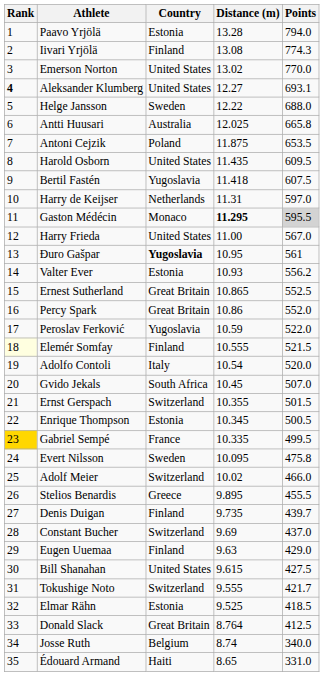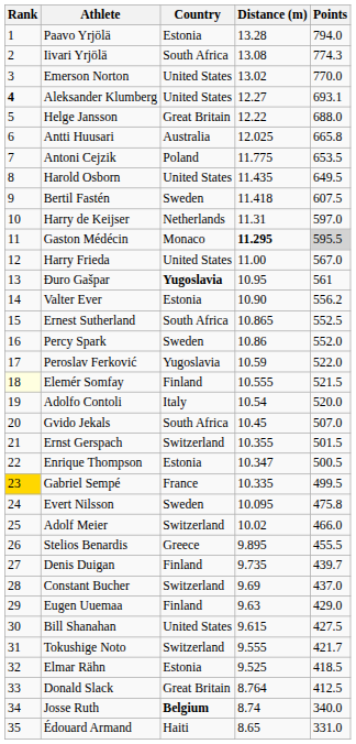 <table class="wikitable">
 <tr>
 <th>Rank</th>
 <th>Athlete</th>
 <th>Country</th>
 <th>Distance (m)</th>
 <th>Points</th>
 </tr>
 <tr>
 <td>1</td>
 <td>Paavo Yrjölä</td>
 <td>Estonia</td>
 <td>13.28</td>
 <td>794.0</td>
 </tr>
 <tr>
 <td>2</td>
 <td>Iivari Yrjölä</td>
-<td>Finland</td>
+<td>South Africa</td>
 <td>13.08</td>
 <td>774.3</td>
 </tr>
 <tr>
 <td>3</td>
 <td>Emerson Norton</td>
 <td>United States</td>
 <td>13.02</td>
 <td>770.0</td>
 </tr>
 <tr>
 <td><strong>4</strong></td>
 <td>Aleksander Klumberg</td>
 <td>United States</td>
 <td>12.27</td>
 <td>693.1</td>
 </tr>
 <tr>
 <td>5</td>
 <td>Helge Jansson</td>
-<td>Sweden</td>
+<td>Great Britain</td>
 <td>12.22</td>
 <td>688.0</td>
 </tr>
 <tr>
 <td>6</td>
 <td>Antti Huusari</td>
 <td>Australia</td>
 <td>12.025</td>
 <td>665.8</td>
 </tr>
 <tr>
 <td>7</td>
 <td>Antoni Cejzik</td>
 <td>Poland</td>
-<td>11.875</td>
+<td>11.775</td>
 <td>653.5</td>
 </tr>
 <tr>
 <td>8</td>
 <td>Harold Osborn</td>
 <td>United States</td>
 <td>11.435</td>
-<td>609.5</td>
+<td>649.5</td>
 </tr>
 <tr>
 <td>9</td>
 <td>Bertil Fastén</td>
-<td>Yugoslavia</td>
+<td>Sweden</td>
 <td>11.418</td>
 <td>607.5</td>
 </tr>
 <tr>
 <td>10</td>
 <td>Harry de Keijser</td>
 <td>Netherlands</td>
 <td>11.31</td>
 <td>597.0</td>
 </tr>
 <tr>
 <td>11</td>
 <td>Gaston Médécin</td>
 <td>Monaco</td>
 <td><strong>11.295</strong></td>
 <td style="background: lightgrey;">595.5</td>
 </tr>
 <tr>
 <td>12</td>
 <td>Harry Frieda</td>
 <td>United States</td>
 <td>11.00</td>
 <td>567.0</td>
 </tr>
 <tr>
 <td>13</td>
 <td>Ðuro Gašpar</td>
 <td><strong>Yugoslavia</strong></td>
 <td>10.95</td>
 <td>561</td>
 </tr>
 <tr>
 <td>14</td>
 <td>Valter Ever</td>
 <td>Estonia</td>
-<td>10.93</td>
+<td>10.90</td>
 <td>556.2</td>
 </tr>
 <tr>
 <td>15</td>
 <td>Ernest Sutherland</td>
-<td>Great Britain</td>
+<td>South Africa</td>
 <td>10.865</td>
 <td>552.5</td>
 </tr>
 <tr>
 <td>16</td>
 <td>Percy Spark</td>
-<td>Great Britain</td>
+<td>Sweden</td>
 <td>10.86</td>
 <td>552.0</td>
 </tr>
 <tr>
 <td>17</td>
 <td>Peroslav Ferković</td>
 <td>Yugoslavia</td>
 <td>10.59</td>
 <td>522.0</td>
 </tr>
 <tr>
 <td style="background: lightyellow;">18</td>
 <td>Elemér Somfay</td>
 <td>Finland</td>
 <td>10.555</td>
 <td>521.5</td>
 </tr>
 <tr>
 <td>19</td>
 <td>Adolfo Contoli</td>
 <td>Italy</td>
 <td>10.54</td>
 <td>520.0</td>
 </tr>
 <tr>
 <td>20</td>
 <td>Gvido Jekals</td>
 <td>South Africa</td>
 <td>10.45</td>
 <td>507.0</td>
 </tr>
 <tr>
 <td>21</td>
 <td>Ernst Gerspach</td>
 <td>Switzerland</td>
 <td>10.355</td>
 <td>501.5</td>
 </tr>
 <tr>
 <td>22</td>
 <td>Enrique Thompson</td>
 <td>Estonia</td>
-<td>10.345</td>
+<td>10.347</td>
 <td>500.5</td>
 </tr>
 <tr>
 <td style="background: gold;">23</td>
 <td>Gabriel Sempé</td>
 <td>France</td>
 <td>10.335</td>
 <td>499.5</td>
 </tr>
 <tr>
 <td>24</td>
 <td>Evert Nilsson</td>
 <td>Sweden</td>
 <td>10.095</td>
 <td>475.8</td>
 </tr>
 <tr>
 <td>25</td>
 <td>Adolf Meier</td>
 <td>Switzerland</td>
 <td>10.02</td>
 <td>466.0</td>
 </tr>
 <tr>
 <td>26</td>
 <td>Stelios Benardis</td>
 <td>Greece</td>
 <td>9.895</td>
 <td>455.5</td>
 </tr>
 <tr>
 <td>27</td>
 <td>Denis Duigan</td>
 <td>Finland</td>
 <td>9.735</td>
 <td>439.7</td>
 </tr>
 <tr>
 <td>28</td>
 <td>Constant Bucher</td>
 <td>Switzerland</td>
 <td>9.69</td>
 <td>437.0</td>
 </tr>
 <tr>
 <td>29</td>
 <td>Eugen Uuemaa</td>
 <td>Finland</td>
 <td>9.63</td>
 <td>429.0</td>
 </tr>
 <tr>
 <td>30</td>
 <td>Bill Shanahan</td>
 <td>United States</td>
 <td>9.615</td>
 <td>427.5</td>
 </tr>
 <tr>
 <td>31</td>
 <td>Tokushige Noto</td>
 <td>Switzerland</td>
 <td>9.555</td>
 <td>421.7</td>
 </tr>
 <tr>
 <td>32</td>
 <td>Elmar Rähn</td>
 <td>Estonia</td>
 <td>9.525</td>
 <td>418.5</td>
 </tr>
 <tr>
 <td>33</td>
 <td>Donald Slack</td>
 <td>Great Britain</td>
 <td>8.764</td>
 <td>412.5</td>
 </tr>
 <tr>
 <td>34</td>
 <td>Josse Ruth</td>
-<td>Belgium</td>
+<td><strong>Belgium</strong></td>
 <td>8.74</td>
 <td>340.0</td>
 </tr>
 <tr>
 <td>35</td>
 <td>Édouard Armand</td>
 <td>Haiti</td>
 <td>8.65</td>
 <td>331.0</td>
 </tr>
 </table>
